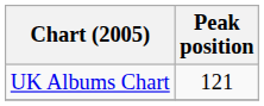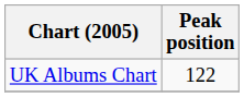 <table class="wikitable sortable">
 <tr>
 <th scope="col">Chart (2005)</th>
 <th scope="col">Peak<br>position</th>
 </tr>
 <tr>
 <td><a href='#'>UK Albums Chart</a></td>
-<td style="text-align:center;">121</td>
+<td style="text-align:center;">122</td>
 </tr>
 <tr>
 </tr>
 </table>
